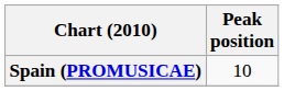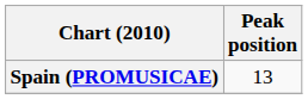 <table class="wikitable sortable plainrowheaders" style="text-align:center;">
 <tr>
 <th scope="col">Chart (2010)</th>
 <th scope="col">Peak<br>position</th>
 </tr>
 <tr>
 <th scope="row">Spain (<a href='#'>PROMUSICAE</a>)</th>
-<td>10</td>
+<td>13</td>
 </tr>
 <tr>
 </tr>
 </table>
